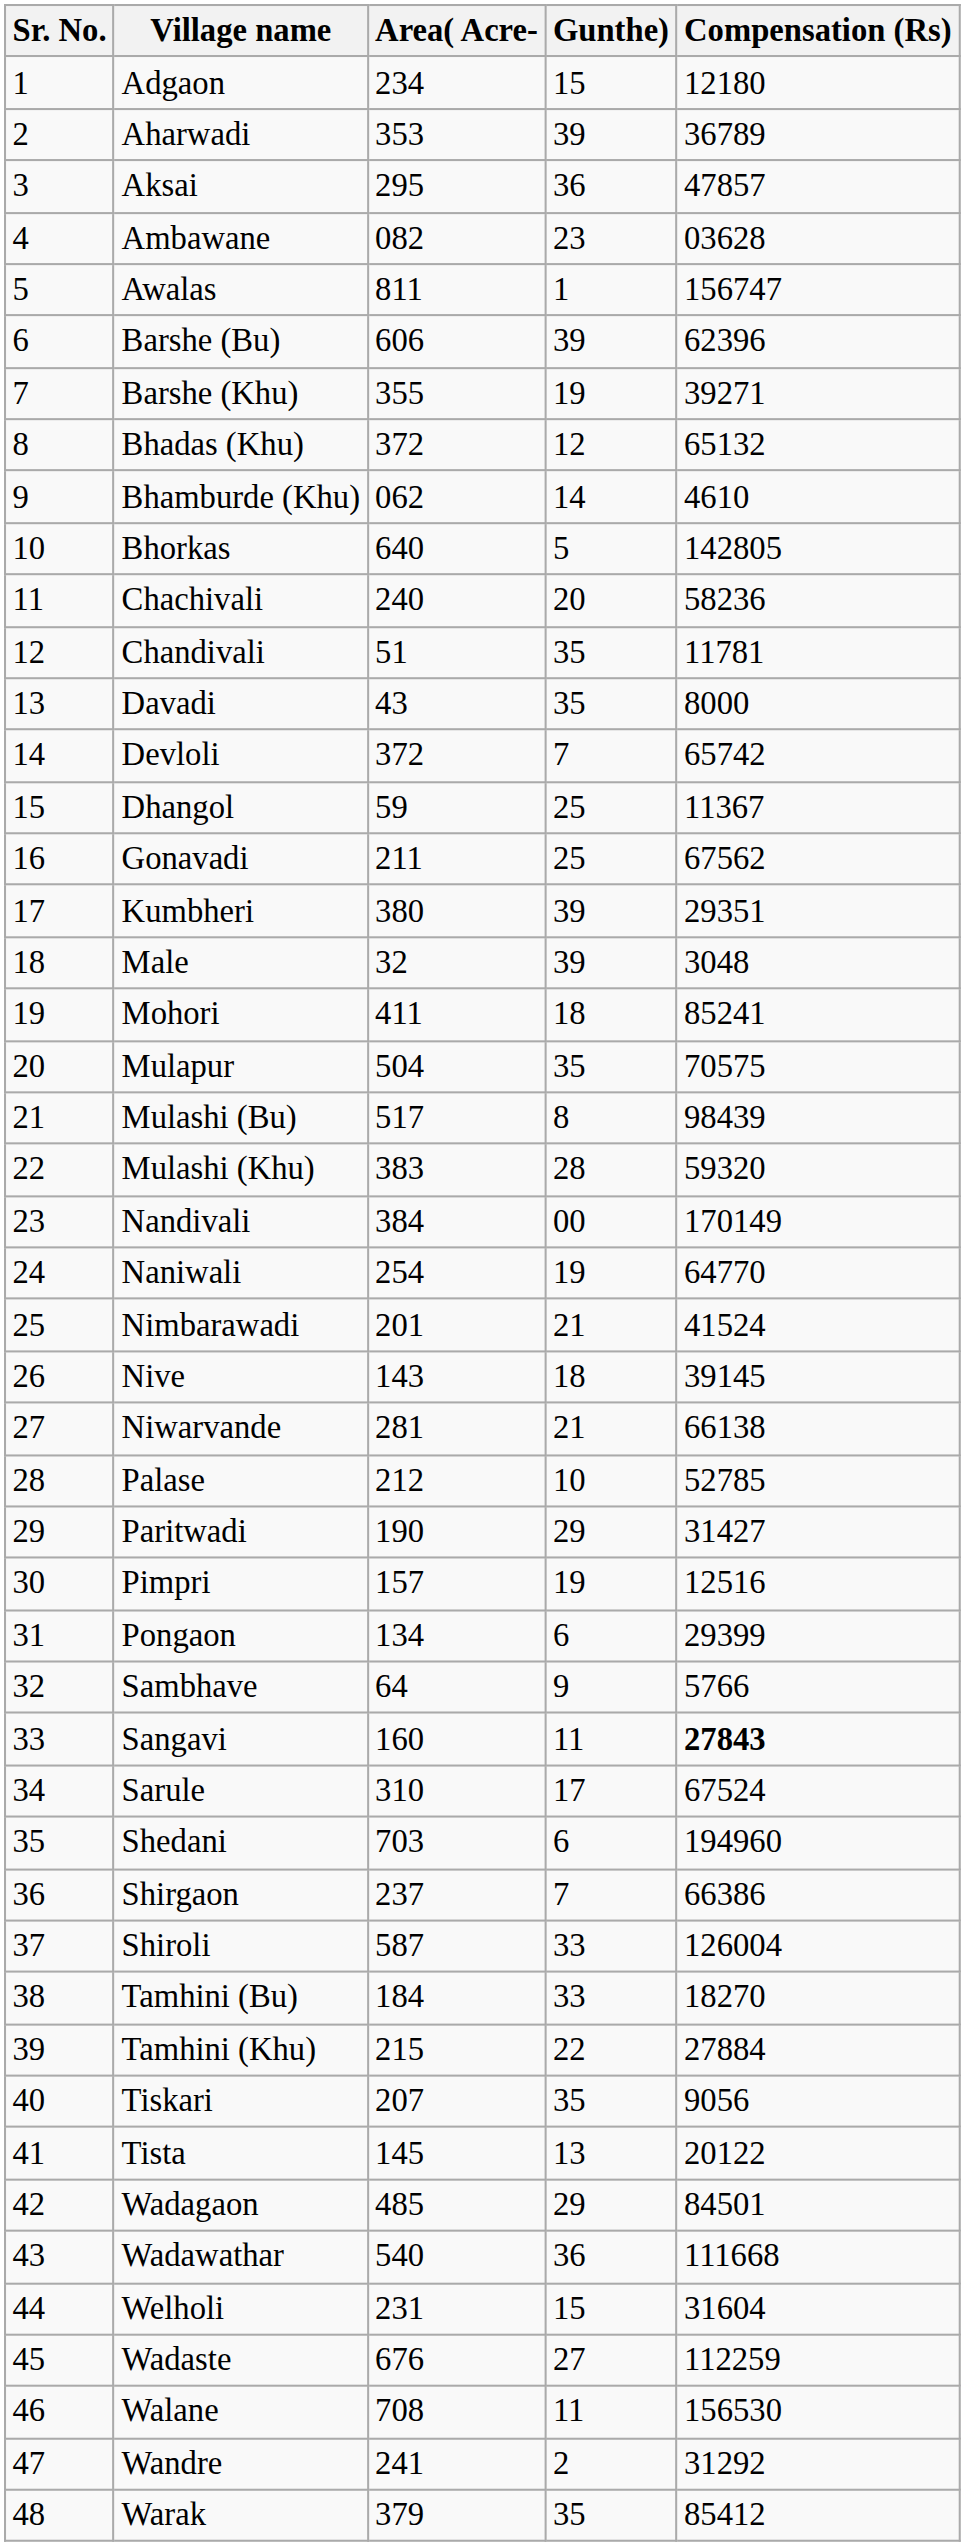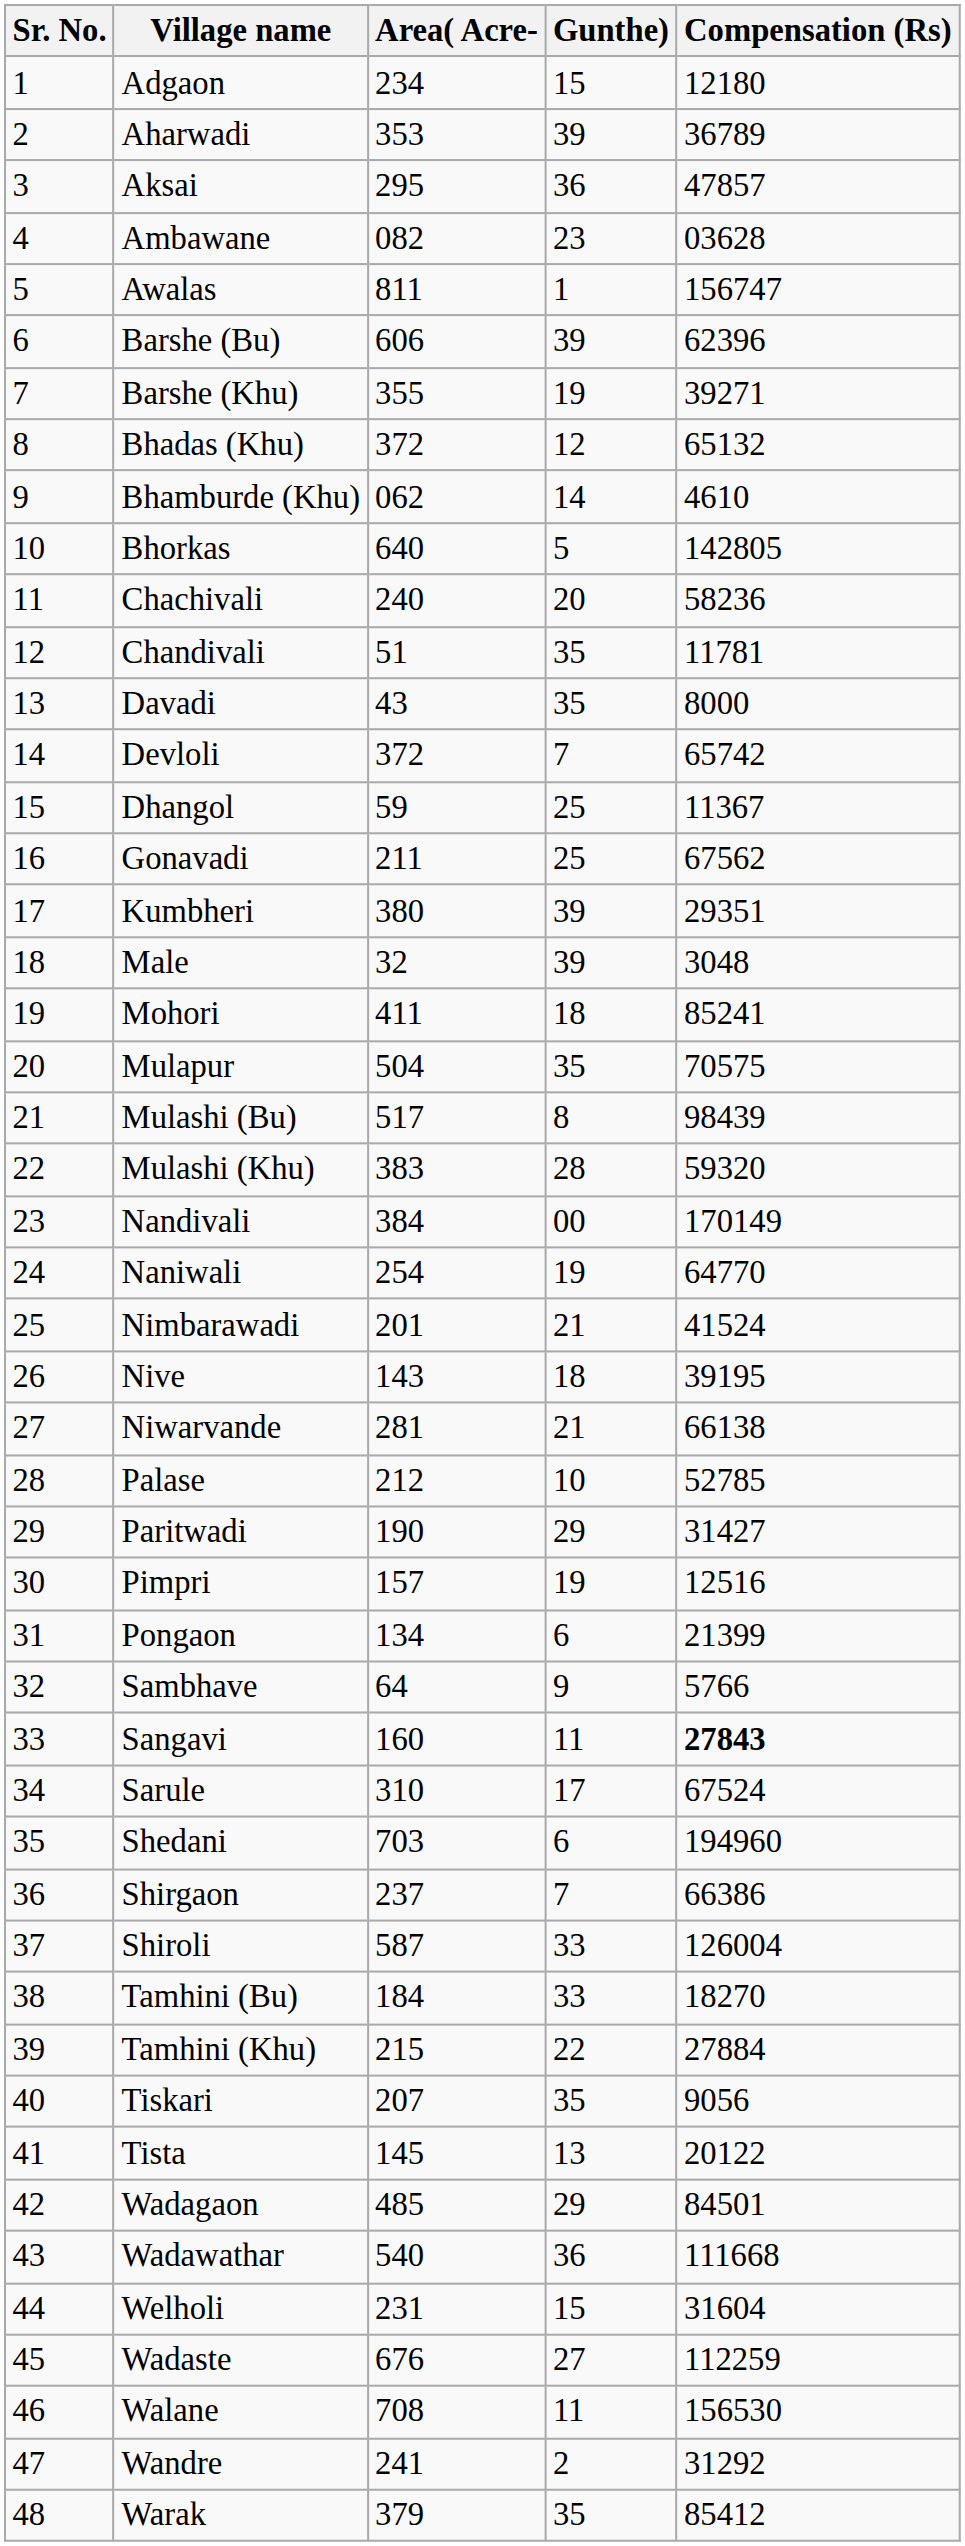 <table class="wikitable">
 <tr>
 <th>Sr. No.</th>
 <th>Village name</th>
 <th>Area( Acre-</th>
 <th>Gunthe)</th>
 <th>Compensation (Rs)</th>
 </tr>
 <tr>
 <td>1</td>
 <td>Adgaon</td>
 <td>234</td>
 <td>15</td>
 <td>12180</td>
 </tr>
 <tr>
 <td>2</td>
 <td>Aharwadi</td>
 <td>353</td>
 <td>39</td>
 <td>36789</td>
 </tr>
 <tr>
 <td>3</td>
 <td>Aksai</td>
 <td>295</td>
 <td>36</td>
 <td>47857</td>
 </tr>
 <tr>
 <td>4</td>
 <td>Ambawane</td>
 <td>082</td>
 <td>23</td>
 <td>03628</td>
 </tr>
 <tr>
 <td>5</td>
 <td>Awalas</td>
 <td>811</td>
 <td>1</td>
 <td>156747</td>
 </tr>
 <tr>
 <td>6</td>
 <td>Barshe (Bu)</td>
 <td>606</td>
 <td>39</td>
 <td>62396</td>
 </tr>
 <tr>
 <td>7</td>
 <td>Barshe (Khu)</td>
 <td>355</td>
 <td>19</td>
 <td>39271</td>
 </tr>
 <tr>
 <td>8</td>
 <td>Bhadas (Khu)</td>
 <td>372</td>
 <td>12</td>
 <td>65132</td>
 </tr>
 <tr>
 <td>9</td>
 <td>Bhamburde (Khu)</td>
 <td>062</td>
 <td>14</td>
 <td>4610</td>
 </tr>
 <tr>
 <td>10</td>
 <td>Bhorkas</td>
 <td>640</td>
 <td>5</td>
 <td>142805</td>
 </tr>
 <tr>
 <td>11</td>
 <td>Chachivali</td>
 <td>240</td>
 <td>20</td>
 <td>58236</td>
 </tr>
 <tr>
 <td>12</td>
 <td>Chandivali</td>
 <td>51</td>
 <td>35</td>
 <td>11781</td>
 </tr>
 <tr>
 <td>13</td>
 <td>Davadi</td>
 <td>43</td>
 <td>35</td>
 <td>8000</td>
 </tr>
 <tr>
 <td>14</td>
 <td>Devloli</td>
 <td>372</td>
 <td>7</td>
 <td>65742</td>
 </tr>
 <tr>
 <td>15</td>
 <td>Dhangol</td>
 <td>59</td>
 <td>25</td>
 <td>11367</td>
 </tr>
 <tr>
 <td>16</td>
 <td>Gonavadi</td>
 <td>211</td>
 <td>25</td>
 <td>67562</td>
 </tr>
 <tr>
 <td>17</td>
 <td>Kumbheri</td>
 <td>380</td>
 <td>39</td>
 <td>29351</td>
 </tr>
 <tr>
 <td>18</td>
 <td>Male</td>
 <td>32</td>
 <td>39</td>
 <td>3048</td>
 </tr>
 <tr>
 <td>19</td>
 <td>Mohori</td>
 <td>411</td>
 <td>18</td>
 <td>85241</td>
 </tr>
 <tr>
 <td>20</td>
 <td>Mulapur</td>
 <td>504</td>
 <td>35</td>
 <td>70575</td>
 </tr>
 <tr>
 <td>21</td>
 <td>Mulashi (Bu)</td>
 <td>517</td>
 <td>8</td>
 <td>98439</td>
 </tr>
 <tr>
 <td>22</td>
 <td>Mulashi (Khu)</td>
 <td>383</td>
 <td>28</td>
 <td>59320</td>
 </tr>
 <tr>
 <td>23</td>
 <td>Nandivali</td>
 <td>384</td>
 <td>00</td>
 <td>170149</td>
 </tr>
 <tr>
 <td>24</td>
 <td>Naniwali</td>
 <td>254</td>
 <td>19</td>
 <td>64770</td>
 </tr>
 <tr>
 <td>25</td>
 <td>Nimbarawadi</td>
 <td>201</td>
 <td>21</td>
 <td>41524</td>
 </tr>
 <tr>
 <td>26</td>
 <td>Nive</td>
 <td>143</td>
 <td>18</td>
-<td>39145</td>
+<td>39195</td>
 </tr>
 <tr>
 <td>27</td>
 <td>Niwarvande</td>
 <td>281</td>
 <td>21</td>
 <td>66138</td>
 </tr>
 <tr>
 <td>28</td>
 <td>Palase</td>
 <td>212</td>
 <td>10</td>
 <td>52785</td>
 </tr>
 <tr>
 <td>29</td>
 <td>Paritwadi</td>
 <td>190</td>
 <td>29</td>
 <td>31427</td>
 </tr>
 <tr>
 <td>30</td>
 <td>Pimpri</td>
 <td>157</td>
 <td>19</td>
 <td>12516</td>
 </tr>
 <tr>
 <td>31</td>
 <td>Pongaon</td>
 <td>134</td>
 <td>6</td>
-<td>29399</td>
+<td>21399</td>
 </tr>
 <tr>
 <td>32</td>
 <td>Sambhave</td>
 <td>64</td>
 <td>9</td>
 <td>5766</td>
 </tr>
 <tr>
 <td>33</td>
 <td>Sangavi</td>
 <td>160</td>
 <td>11</td>
 <td><strong>27843</strong></td>
 </tr>
 <tr>
 <td>34</td>
 <td>Sarule</td>
 <td>310</td>
 <td>17</td>
 <td>67524</td>
 </tr>
 <tr>
 <td>35</td>
 <td>Shedani</td>
 <td>703</td>
 <td>6</td>
 <td>194960</td>
 </tr>
 <tr>
 <td>36</td>
 <td>Shirgaon</td>
 <td>237</td>
 <td>7</td>
 <td>66386</td>
 </tr>
 <tr>
 <td>37</td>
 <td>Shiroli</td>
 <td>587</td>
 <td>33</td>
 <td>126004</td>
 </tr>
 <tr>
 <td>38</td>
 <td>Tamhini (Bu)</td>
 <td>184</td>
 <td>33</td>
 <td>18270</td>
 </tr>
 <tr>
 <td>39</td>
 <td>Tamhini (Khu)</td>
 <td>215</td>
 <td>22</td>
 <td>27884</td>
 </tr>
 <tr>
 <td>40</td>
 <td>Tiskari</td>
 <td>207</td>
 <td>35</td>
 <td>9056</td>
 </tr>
 <tr>
 <td>41</td>
 <td>Tista</td>
 <td>145</td>
 <td>13</td>
 <td>20122</td>
 </tr>
 <tr>
 <td>42</td>
 <td>Wadagaon</td>
 <td>485</td>
 <td>29</td>
 <td>84501</td>
 </tr>
 <tr>
 <td>43</td>
 <td>Wadawathar</td>
 <td>540</td>
 <td>36</td>
 <td>111668</td>
 </tr>
 <tr>
 <td>44</td>
 <td>Welholi</td>
 <td>231</td>
 <td>15</td>
 <td>31604</td>
 </tr>
 <tr>
 <td>45</td>
 <td>Wadaste</td>
 <td>676</td>
 <td>27</td>
 <td>112259</td>
 </tr>
 <tr>
 <td>46</td>
 <td>Walane</td>
 <td>708</td>
 <td>11</td>
 <td>156530</td>
 </tr>
 <tr>
 <td>47</td>
 <td>Wandre</td>
 <td>241</td>
 <td>2</td>
 <td>31292</td>
 </tr>
 <tr>
 <td>48</td>
 <td>Warak</td>
 <td>379</td>
 <td>35</td>
 <td>85412</td>
 </tr>
 </table>
